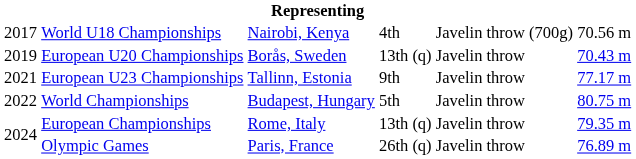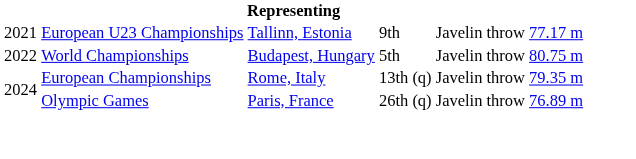 <table>
 <tr>
 <th colspan="6">Representing </th>
-</tr>
-<tr>
-<td>2017</td>
-<td><a href='#'>World U18 Championships</a></td>
-<td><a href='#'>Nairobi, Kenya</a></td>
-<td>4th</td>
-<td>Javelin throw (700g)</td>
-<td>70.56 m</td>
-</tr>
-<tr>
-<td>2019</td>
-<td><a href='#'>European U20 Championships</a></td>
-<td><a href='#'>Borås, Sweden</a></td>
-<td>13th (q)</td>
-<td>Javelin throw</td>
-<td><a href='#'>70.43 m</a></td>
 </tr>
 <tr>
 <td>2021</td>
 <td><a href='#'>European U23 Championships</a></td>
 <td><a href='#'>Tallinn, Estonia</a></td>
 <td>9th</td>
 <td>Javelin throw</td>
 <td><a href='#'>77.17 m</a></td>
 </tr>
 <tr>
 <td>2022</td>
 <td><a href='#'>World Championships</a></td>
 <td><a href='#'>Budapest, Hungary</a></td>
 <td>5th</td>
 <td>Javelin throw</td>
 <td><a href='#'>80.75 m</a></td>
 </tr>
 <tr>
 <td rowspan=2>2024</td>
 <td><a href='#'>European Championships</a></td>
 <td><a href='#'>Rome, Italy</a></td>
 <td>13th (q)</td>
 <td>Javelin throw</td>
 <td><a href='#'>79.35 m</a></td>
 </tr>
 <tr>
 <td><a href='#'>Olympic Games</a></td>
 <td><a href='#'>Paris, France</a></td>
 <td>26th (q)</td>
 <td>Javelin throw</td>
 <td><a href='#'>76.89 m</a></td>
 </tr>
 </table>
